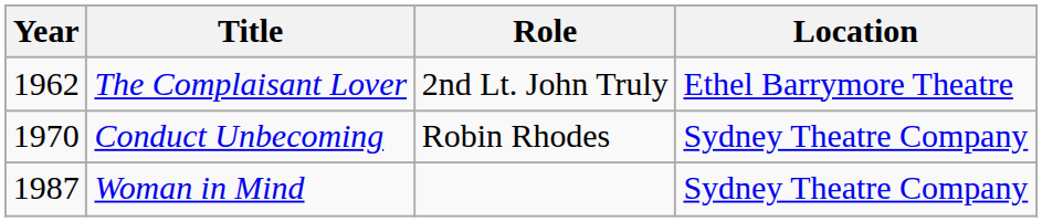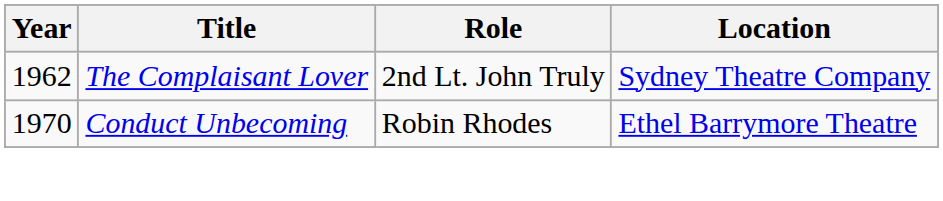 <table class="wikitable sortable">
 <tr>
 <th>Year</th>
 <th>Title</th>
 <th>Role</th>
 <th class="unsortable">Location</th>
 </tr>
 <tr>
 <td>1962</td>
 <td><em><a href='#'>The Complaisant Lover</a></em></td>
 <td>2nd Lt. John Truly</td>
-<td><a href='#'>Ethel Barrymore Theatre</a></td>
+<td><a href='#'>Sydney Theatre Company</a></td>
 </tr>
 <tr>
 <td>1970</td>
 <td><em><a href='#'>Conduct Unbecoming</a></em></td>
 <td>Robin Rhodes</td>
-<td><a href='#'>Sydney Theatre Company</a></td>
-</tr>
-<tr>
-<td>1987</td>
-<td><em><a href='#'>Woman in Mind</a></em></td>
-<td></td>
-<td><a href='#'>Sydney Theatre Company</a></td>
+<td><a href='#'>Ethel Barrymore Theatre</a></td>
 </tr>
 </table>
